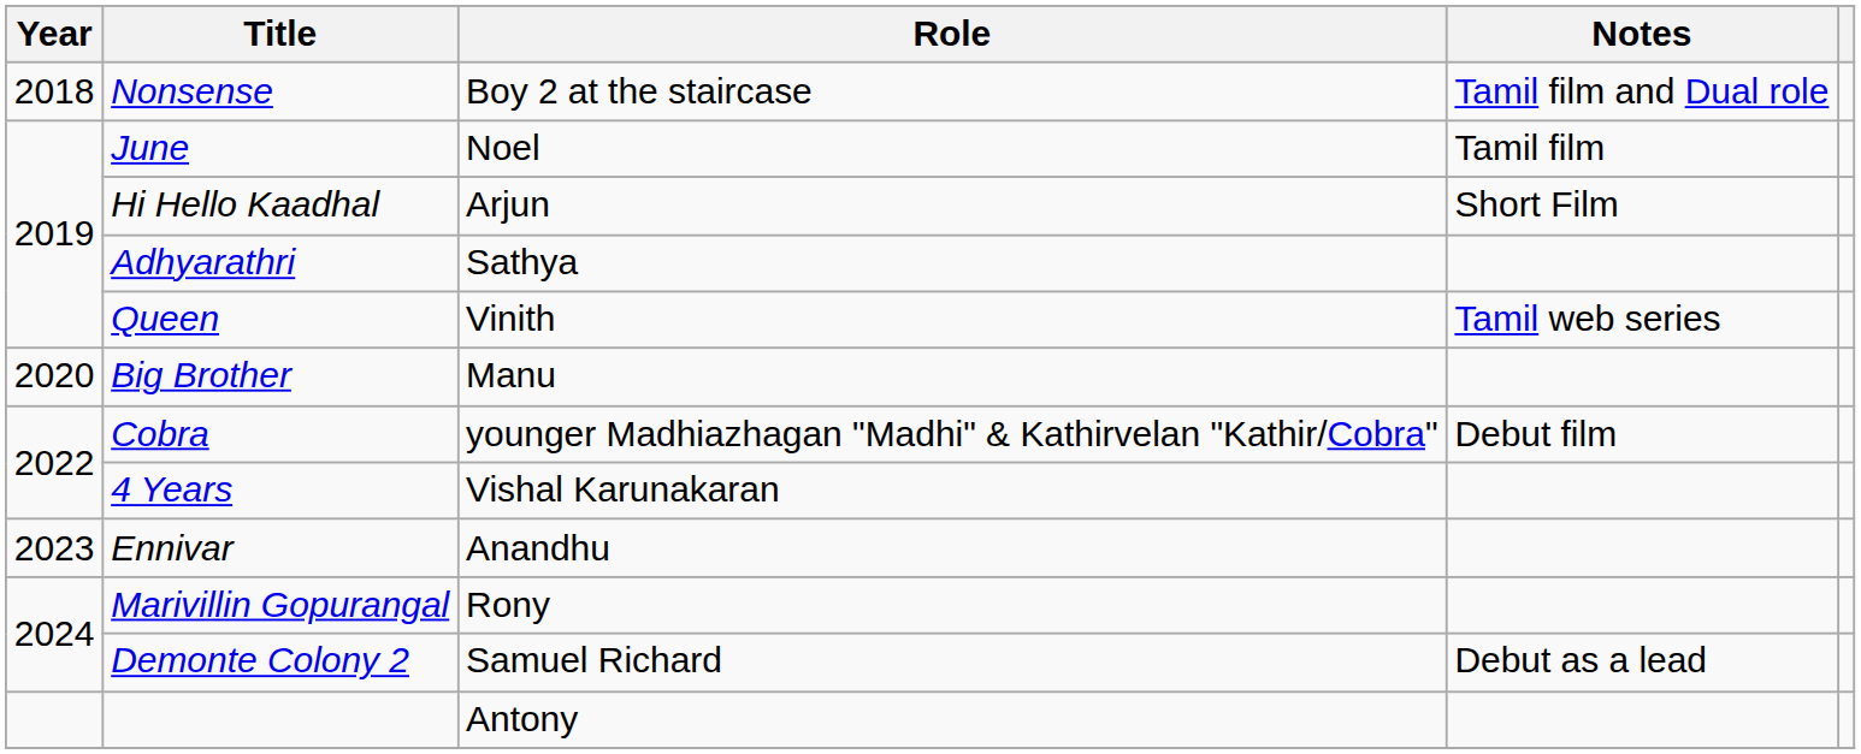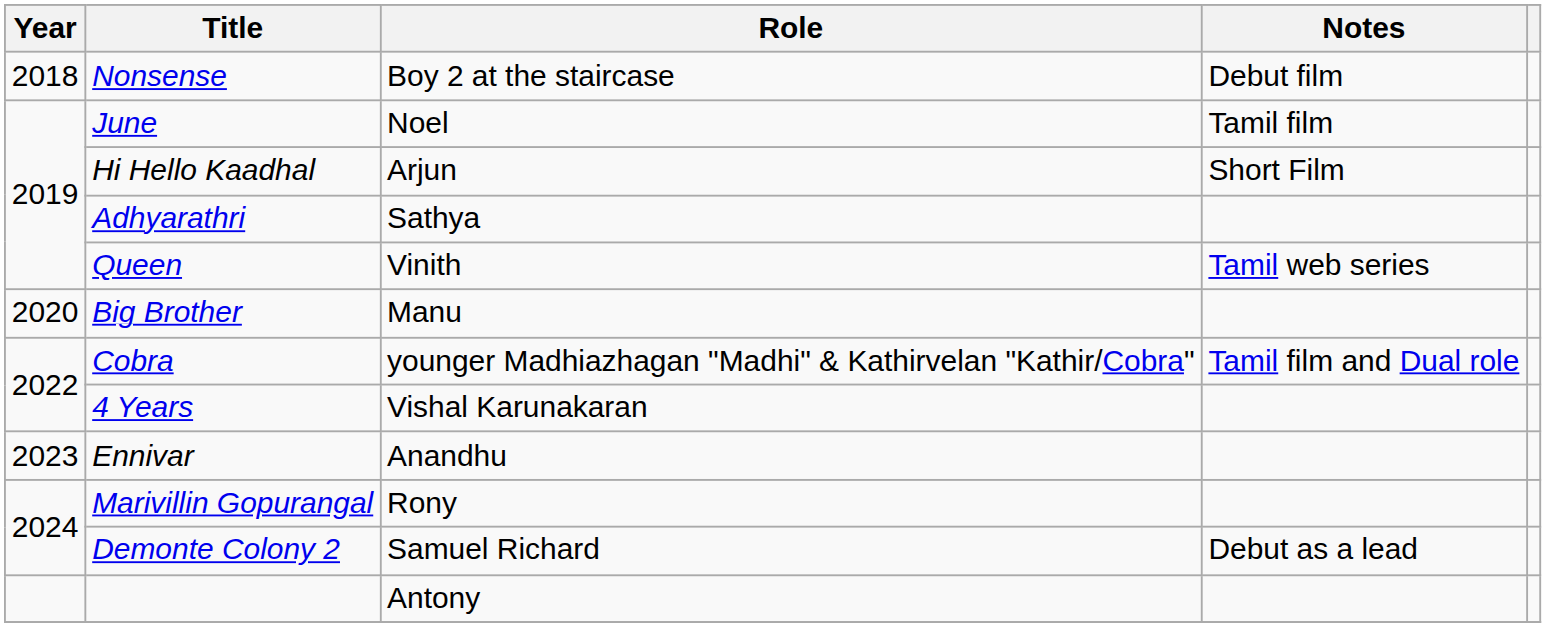 <table class="wikitable sortable">
 <tr>
 <th>Year</th>
 <th>Title</th>
 <th>Role</th>
 <th class="unsortable">Notes</th>
 <th class="unsortable"></th>
 </tr>
 <tr>
 <td>2018</td>
 <td><em><a href='#'>Nonsense</a></em></td>
 <td>Boy 2 at the staircase</td>
-<td><a href='#'>Tamil</a> film and <a href='#'>Dual role</a></td>
+<td>Debut film</td>
 <td></td>
 </tr>
 <tr>
 <td rowspan=4>2019</td>
 <td><em><a href='#'>June</a></em></td>
 <td>Noel</td>
 <td>Tamil film</td>
 <td></td>
 </tr>
 <tr>
 <td><em>Hi Hello Kaadhal</em></td>
 <td>Arjun</td>
 <td>Short Film</td>
 <td></td>
 </tr>
 <tr>
 <td><em><a href='#'>Adhyarathri</a></em></td>
 <td>Sathya</td>
 <td></td>
 <td></td>
 </tr>
 <tr>
 <td><em><a href='#'>Queen</a></em></td>
 <td>Vinith</td>
 <td><a href='#'>Tamil</a> web series</td>
 <td></td>
 </tr>
 <tr>
 <td>2020</td>
 <td><em><a href='#'>Big Brother</a></em></td>
 <td>Manu</td>
 <td></td>
 <td></td>
 </tr>
 <tr>
 <td rowspan=2>2022</td>
 <td><em><a href='#'>Cobra</a></em></td>
 <td>younger Madhiazhagan  "Madhi" & Kathirvelan "Kathir/<a href='#'>Cobra</a>"</td>
-<td>Debut film</td>
+<td><a href='#'>Tamil</a> film and <a href='#'>Dual role</a></td>
 <td><br></td>
 </tr>
 <tr>
 <td><em><a href='#'>4 Years</a></em></td>
 <td>Vishal Karunakaran</td>
 <td></td>
 <td></td>
 </tr>
 <tr>
 <td>2023</td>
 <td><em>Ennivar</em></td>
 <td>Anandhu</td>
 <td></td>
 <td></td>
 </tr>
 <tr>
 <td rowspan="2">2024</td>
 <td><em><a href='#'>Marivillin Gopurangal</a></em></td>
 <td>Rony</td>
 <td></td>
 <td></td>
 </tr>
 <tr>
 <td><em><a href='#'>Demonte Colony 2</a></em></td>
 <td>Samuel Richard</td>
 <td>Debut as a lead</td>
 <td></td>
 </tr>
 <tr>
 <td></td>
 <td></td>
 <td>Antony</td>
 <td></td>
 <td></td>
 </tr>
 <tr>
 </tr>
 </table>
